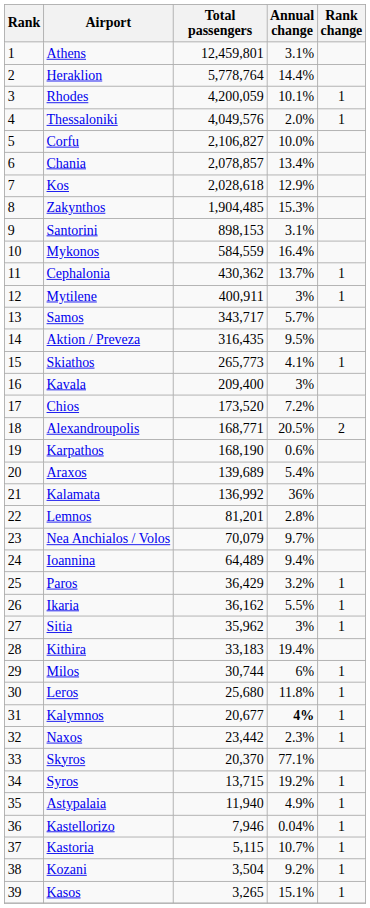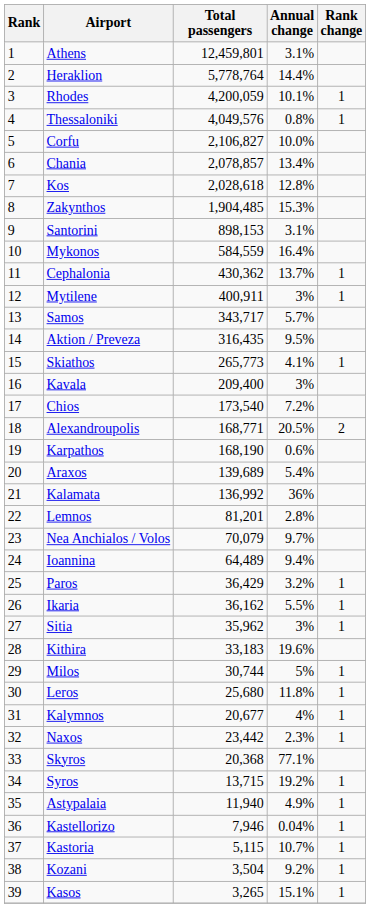 <table class="wikitable">
 <tr>
 <th>Rank</th>
 <th>Airport</th>
 <th style="width:100px">Total<br>passengers</th>
 <th>Annual<br>change</th>
 <th>Rank<br>change</th>
 </tr>
 <tr>
 <td>1</td>
 <td><a href='#'>Athens</a></td>
 <td align="right">12,459,801</td>
 <td align="right">3.1%</td>
 <td align="center"></td>
 </tr>
 <tr>
 <td>2</td>
 <td><a href='#'>Heraklion</a></td>
 <td align="right">5,778,764</td>
 <td align="right">14.4%</td>
 <td align="center"></td>
 </tr>
 <tr>
 <td>3</td>
 <td><a href='#'>Rhodes</a></td>
 <td align="right">4,200,059</td>
 <td align="right">10.1%</td>
 <td align="center">1</td>
 </tr>
 <tr>
 <td>4</td>
 <td><a href='#'>Thessaloniki</a></td>
 <td align="right">4,049,576</td>
-<td align="right">2.0%</td>
+<td align="right">0.8%</td>
 <td align="center">1</td>
 </tr>
 <tr>
 <td>5</td>
 <td><a href='#'>Corfu</a></td>
 <td align="right">2,106,827</td>
 <td align="right">10.0%</td>
 <td align="center"></td>
 </tr>
 <tr>
 <td>6</td>
 <td><a href='#'>Chania</a></td>
 <td align="right">2,078,857</td>
 <td align="right">13.4%</td>
 <td align="center"></td>
 </tr>
 <tr>
 <td>7</td>
 <td><a href='#'>Kos</a></td>
 <td align="right">2,028,618</td>
-<td align="right">12.9%</td>
+<td align="right">12.8%</td>
 <td align="center"></td>
 </tr>
 <tr>
 <td>8</td>
 <td><a href='#'>Zakynthos</a></td>
 <td align="right">1,904,485</td>
 <td align="right">15.3%</td>
 <td align="center"></td>
 </tr>
 <tr>
 <td>9</td>
 <td><a href='#'>Santorini</a></td>
 <td align="right">898,153</td>
 <td align="right">3.1%</td>
 <td align="center"></td>
 </tr>
 <tr>
 <td>10</td>
 <td><a href='#'>Mykonos</a></td>
 <td align="right">584,559</td>
 <td align="right">16.4%</td>
 <td align="center"></td>
 </tr>
 <tr>
 <td>11</td>
 <td><a href='#'>Cephalonia</a></td>
 <td align="right">430,362</td>
 <td align="right">13.7%</td>
 <td align="center">1</td>
 </tr>
 <tr>
 <td>12</td>
 <td><a href='#'>Mytilene</a></td>
 <td align="right">400,911</td>
 <td align="right">3%</td>
 <td align="center">1</td>
 </tr>
 <tr>
 <td>13</td>
 <td><a href='#'>Samos</a></td>
 <td align="right">343,717</td>
 <td align="right">5.7%</td>
 <td align="center"></td>
 </tr>
 <tr>
 <td>14</td>
 <td><a href='#'>Aktion / Preveza</a></td>
 <td align="right">316,435</td>
 <td align="right">9.5%</td>
 <td align="center"></td>
 </tr>
 <tr>
 <td>15</td>
 <td><a href='#'>Skiathos</a></td>
 <td align="right">265,773</td>
 <td align="right">4.1%</td>
 <td align="center">1</td>
 </tr>
 <tr>
 <td>16</td>
 <td><a href='#'>Kavala</a></td>
 <td align="right">209,400</td>
 <td align="right">3%</td>
 <td align="center"></td>
 </tr>
 <tr>
 <td>17</td>
 <td><a href='#'>Chios</a></td>
-<td align="right">173,520</td>
+<td align="right">173,540</td>
 <td align="right">7.2%</td>
 <td align="center"></td>
 </tr>
 <tr>
 <td>18</td>
 <td><a href='#'>Alexandroupolis</a></td>
 <td align="right">168,771</td>
 <td align="right">20.5%</td>
 <td align="center">2</td>
 </tr>
 <tr>
 <td>19</td>
 <td><a href='#'>Karpathos</a></td>
 <td align="right">168,190</td>
 <td align="right">0.6%</td>
 <td align="center"></td>
 </tr>
 <tr>
 <td>20</td>
 <td><a href='#'>Araxos</a></td>
 <td align="right">139,689</td>
 <td align="right">5.4%</td>
 <td align="center"></td>
 </tr>
 <tr>
 <td>21</td>
 <td><a href='#'>Kalamata</a></td>
 <td align="right">136,992</td>
 <td align="right">36%</td>
 <td align="center"></td>
 </tr>
 <tr>
 <td>22</td>
 <td><a href='#'>Lemnos</a></td>
 <td align="right">81,201</td>
 <td align="right">2.8%</td>
 <td align="center"></td>
 </tr>
 <tr>
 <td>23</td>
 <td><a href='#'>Nea Anchialos / Volos</a></td>
 <td align="right">70,079</td>
 <td align="right">9.7%</td>
 <td align="center"></td>
 </tr>
 <tr>
 <td>24</td>
 <td><a href='#'>Ioannina</a></td>
 <td align="right">64,489</td>
 <td align="right">9.4%</td>
 <td align="center"></td>
 </tr>
 <tr>
 <td>25</td>
 <td><a href='#'>Paros</a></td>
 <td align="right">36,429</td>
 <td align="right">3.2%</td>
 <td align="center"> 1</td>
 </tr>
 <tr>
 <td>26</td>
 <td><a href='#'>Ikaria</a></td>
 <td align="right">36,162</td>
 <td align="right">5.5%</td>
 <td align="center">1</td>
 </tr>
 <tr>
 <td>27</td>
 <td><a href='#'>Sitia</a></td>
 <td align="right">35,962</td>
 <td align="right">3%</td>
 <td align="center">1</td>
 </tr>
 <tr>
 <td>28</td>
 <td><a href='#'>Kithira</a></td>
 <td align="right">33,183</td>
-<td align="right">19.4%</td>
+<td align="right">19.6%</td>
 <td align="center"></td>
 </tr>
 <tr>
 <td>29</td>
 <td><a href='#'>Milos</a></td>
 <td align="right">30,744</td>
-<td align="right">6%</td>
+<td align="right">5%</td>
 <td align="center">1</td>
 </tr>
 <tr>
 <td>30</td>
 <td><a href='#'>Leros</a></td>
 <td align="right">25,680</td>
 <td align="right">11.8%</td>
 <td align="center">1</td>
 </tr>
 <tr>
 <td>31</td>
 <td><a href='#'>Kalymnos</a></td>
 <td align="right">20,677</td>
-<td align="right"><strong>4%</strong></td>
+<td align="right">4%</td>
 <td align="center">1</td>
 </tr>
 <tr>
 <td>32</td>
 <td><a href='#'>Naxos</a></td>
 <td align="right">23,442</td>
 <td align="right">2.3%</td>
 <td align="center">1</td>
 </tr>
 <tr>
 <td>33</td>
 <td><a href='#'>Skyros</a></td>
-<td align="right">20,370</td>
+<td align="right">20,368</td>
 <td align="right">77.1%</td>
 <td align="center"></td>
 </tr>
 <tr>
 <td>34</td>
 <td><a href='#'>Syros</a></td>
 <td align="right">13,715</td>
 <td align="right">19.2%</td>
 <td align="center">1</td>
 </tr>
 <tr>
 <td>35</td>
 <td><a href='#'>Astypalaia</a></td>
 <td align="right">11,940</td>
 <td align="right">4.9%</td>
 <td align="center">1</td>
 </tr>
 <tr>
 <td>36</td>
 <td><a href='#'>Kastellorizo</a></td>
 <td align="right">7,946</td>
 <td align="right">0.04%</td>
 <td align="center">1</td>
 </tr>
 <tr>
 <td>37</td>
 <td><a href='#'>Kastoria</a></td>
 <td align="right">5,115</td>
 <td align="right">10.7%</td>
 <td align="center">1</td>
 </tr>
 <tr>
 <td>38</td>
 <td><a href='#'>Kozani</a></td>
 <td align="right">3,504</td>
 <td align="right">9.2%</td>
 <td align="center">1</td>
 </tr>
 <tr>
 <td>39</td>
 <td><a href='#'>Kasos</a></td>
 <td align="right">3,265</td>
 <td align="right">15.1%</td>
 <td align="center">1</td>
 </tr>
 <tr>
 </tr>
 </table>
